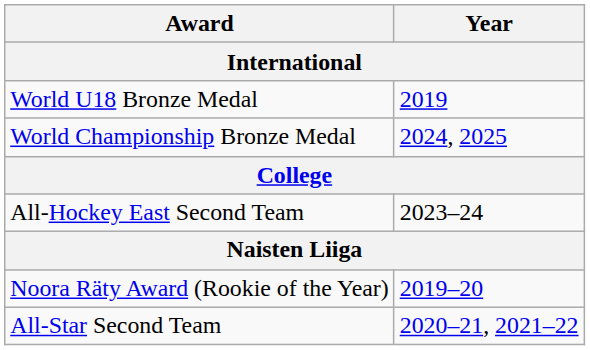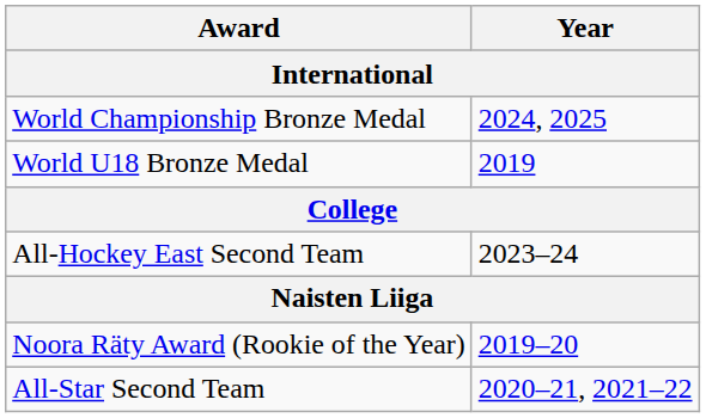 <table class="wikitable">
 <tr>
 <th>Award</th>
 <th>Year</th>
 </tr>
 <tr>
 <th colspan="2">International</th>
 </tr>
 <tr>
+<td><a href='#'>World Championship</a> Bronze Medal</td>
+<td><a href='#'>2024</a>, <a href='#'>2025</a></td>
+</tr>
+<tr>
 <td><a href='#'>World U18</a> Bronze Medal</td>
 <td><a href='#'>2019</a></td>
-</tr>
-<tr>
-<td><a href='#'>World Championship</a> Bronze Medal</td>
-<td><a href='#'>2024</a>, <a href='#'>2025</a></td>
 </tr>
 <tr>
 <th colspan="2"><a href='#'>College</a></th>
 </tr>
 <tr>
 <td>All-<a href='#'>Hockey East</a> Second Team</td>
 <td>2023–24</td>
 </tr>
 <tr>
 <th colspan="2">Naisten Liiga</th>
 </tr>
 <tr>
 <td><a href='#'>Noora Räty Award</a> (Rookie of the Year)</td>
 <td><a href='#'>2019–20</a></td>
 </tr>
 <tr>
 <td><a href='#'>All-Star</a> Second Team</td>
 <td><a href='#'>2020–21</a>, <a href='#'>2021–22</a></td>
 </tr>
 </table>
